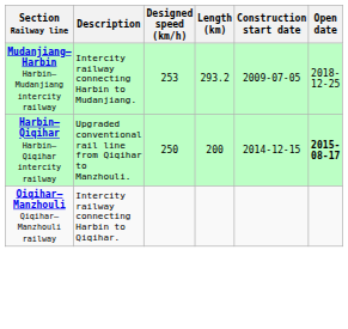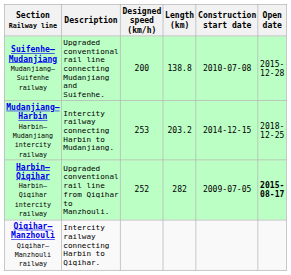 <table class="wikitable sortable" width=70% style="font-size:100%;text-align: center;">
 <tr>
 <th width="270"><strong>Section</strong> <br> <small> Railway line </small></th>
 <th><strong>Description</strong></th>
 <th><strong>Designed <br> speed <br> (km/h)</strong> <br></th>
 <th><strong>Length <br> (km)</strong> <br></th>
 <th><strong>Construction <br> start date</strong> <br></th>
 <th><strong>Open date</strong> <br></th>
 </tr>
 <tr style="background:#bcffc5;">
+<td><strong><a href='#'>Suifenhe–Mudanjiang</a></strong> <br> <small>Mudanjiang–Suifenhe railway</small></td>
+<td style="font-size:95%; text-align:left">Upgraded conventional rail line connecting Mudanjiang and Suifenhe.</td>
+<td>200</td>
+<td>138.8</td>
+<td>2010-07-08</td>
+<td>2015-12-28</td>
+</tr>
+<tr style="background:#bcffc5;">
 <td><strong><a href='#'>Mudanjiang–Harbin</a></strong> <br> <small> Harbin–Mudanjiang intercity railway </small></td>
 <td style="font-size:95%; text-align:left">Intercity railway connecting Harbin to Mudanjiang.</td>
 <td>253</td>
-<td>293.2 </td>
-<td>2009-07-05</td>
+<td>203.2 </td>
+<td>2014-12-15 </td>
 <td>2018-12-25 </td>
 </tr>
 <tr style="background:#bcffc5;">
 <td><strong><a href='#'>Harbin–Qiqihar</a></strong> <br> <small> Harbin–Qiqihar intercity railway </small></td>
 <td style="font-size:95%; text-align:left">Upgraded conventional rail line from Qiqihar to Manzhouli.</td>
-<td>250</td>
-<td>200</td>
-<td>2014-12-15 </td>
+<td>252</td>
+<td>282</td>
+<td>2009-07-05</td>
 <td><strong>2015-08-17 </strong></td>
 </tr>
 <tr>
 <td><strong><a href='#'>Qiqihar–Manzhouli</a></strong> <br> <small> Qiqihar–Manzhouli railway </small></td>
 <td style="font-size:95%; text-align:left">Intercity railway connecting Harbin to Qiqihar.</td>
 <td></td>
 <td></td>
 <td></td>
 <td></td>
 </tr>
 </table>
